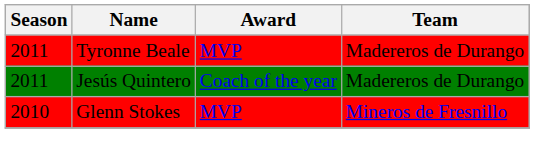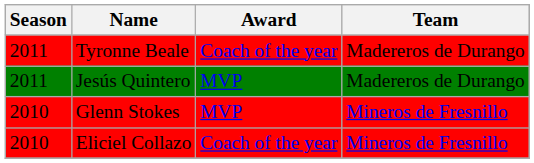 <table class="wikitable" style="margin:1em auto; background-color:#A9A9A9">
 <tr>
 <th>Season</th>
 <th>Name</th>
 <th>Award</th>
 <th>Team</th>
 </tr>
 <tr style="background-color:red">
 <td>2011</td>
 <td>Tyronne Beale</td>
-<td><a href='#'>MVP</a></td>
+<td><a href='#'>Coach of the year</a></td>
 <td>Madereros de Durango</td>
 </tr>
 <tr style="background-color:green">
 <td>2011</td>
 <td>Jesús Quintero</td>
-<td><a href='#'>Coach of the year</a></td>
+<td><a href='#'>MVP</a></td>
 <td>Madereros de Durango</td>
 </tr>
 <tr style="background-color:red">
 <td>2010</td>
 <td>Glenn Stokes</td>
 <td><a href='#'>MVP</a></td>
 <td><a href='#'>Mineros de Fresnillo</a></td>
 </tr>
+<tr style="background-color:red">
+<td>2010</td>
+<td>Eliciel Collazo</td>
+<td><a href='#'>Coach of the year</a></td>
+<td><a href='#'>Mineros de Fresnillo</a></td>
+</tr>
 <tr>
 </tr>
 </table>
